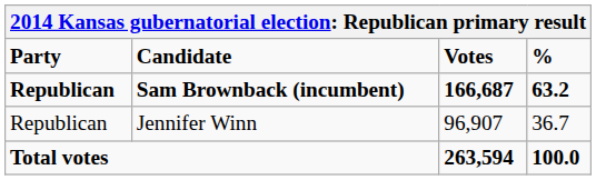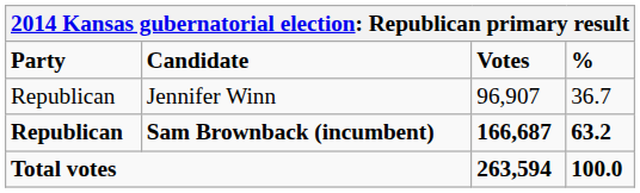 <table class="wikitable">
 <tr>
 <th colspan="4"><a href='#'>2014 Kansas gubernatorial election</a>: Republican primary result</th>
 </tr>
 <tr>
 <td><strong>Party</strong></td>
 <td><strong>Candidate</strong></td>
 <td><strong>Votes</strong></td>
 <td><strong>%</strong></td>
 </tr>
 <tr>
+<td>Republican</td>
+<td>Jennifer Winn</td>
+<td>96,907</td>
+<td>36.7</td>
+</tr>
+<tr>
 <td><strong>Republican</strong></td>
 <td><strong>Sam Brownback</strong> <strong>(incumbent)</strong></td>
 <td><strong>166,687</strong></td>
 <td><strong>63.2</strong></td>
-</tr>
-<tr>
-<td>Republican</td>
-<td>Jennifer Winn</td>
-<td>96,907</td>
-<td>36.7</td>
 </tr>
 <tr>
 <td colspan="2"><strong>Total votes</strong></td>
 <td><strong>263,594</strong></td>
 <td><strong>100.0</strong></td>
 </tr>
 </table>
